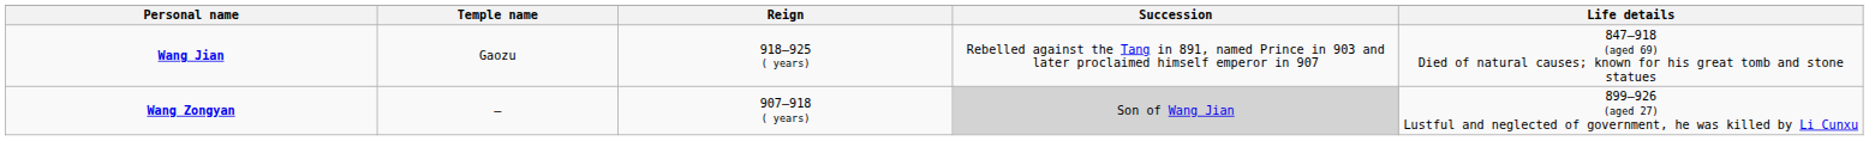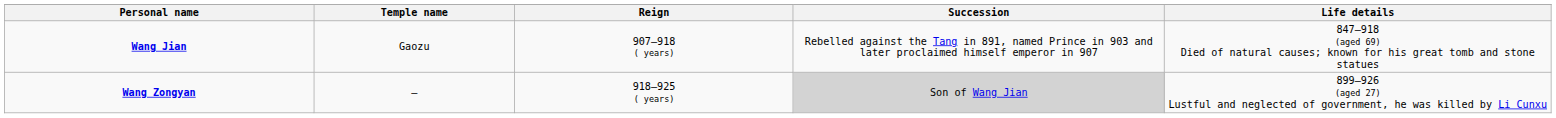 <table class="wikitable plainrowheaders" style="text-align:center; width:100%;">
 <tr>
 </tr>
 <tr>
 <th scope="col" width="20%">Personal name</th>
 <th scope="col" width="13%">Temple name</th>
 <th scope="col" width="18%">Reign</th>
 <th scope="col" width="24%">Succession</th>
 <th scope="col" width="25%">Life details</th>
 </tr>
 <tr>
 <td><strong><a href='#'>Wang Jian</a></strong><br></td>
 <td>Gaozu<br></td>
-<td>918–925<br><small>( years)</small></td>
+<td>907–918<br><small>( years)</small></td>
 <td>Rebelled against the <a href='#'>Tang</a> in 891, named Prince in 903 and later proclaimed himself emperor in 907</td>
 <td>847–918<br><small>(aged 69)</small><br>Died of natural causes; known for his great tomb and stone statues</td>
 </tr>
 <tr>
 <td><strong><a href='#'>Wang Zongyan</a></strong><br></td>
 <td>—</td>
-<td>907–918<br><small>( years)</small></td>
+<td>918–925<br><small>( years)</small></td>
 <td style="background: lightgrey;">Son of <a href='#'>Wang Jian</a></td>
 <td>899–926<br><small>(aged 27)</small><br>Lustful and neglected of government, he was killed by <a href='#'>Li Cunxu</a></td>
 </tr>
 </table>
